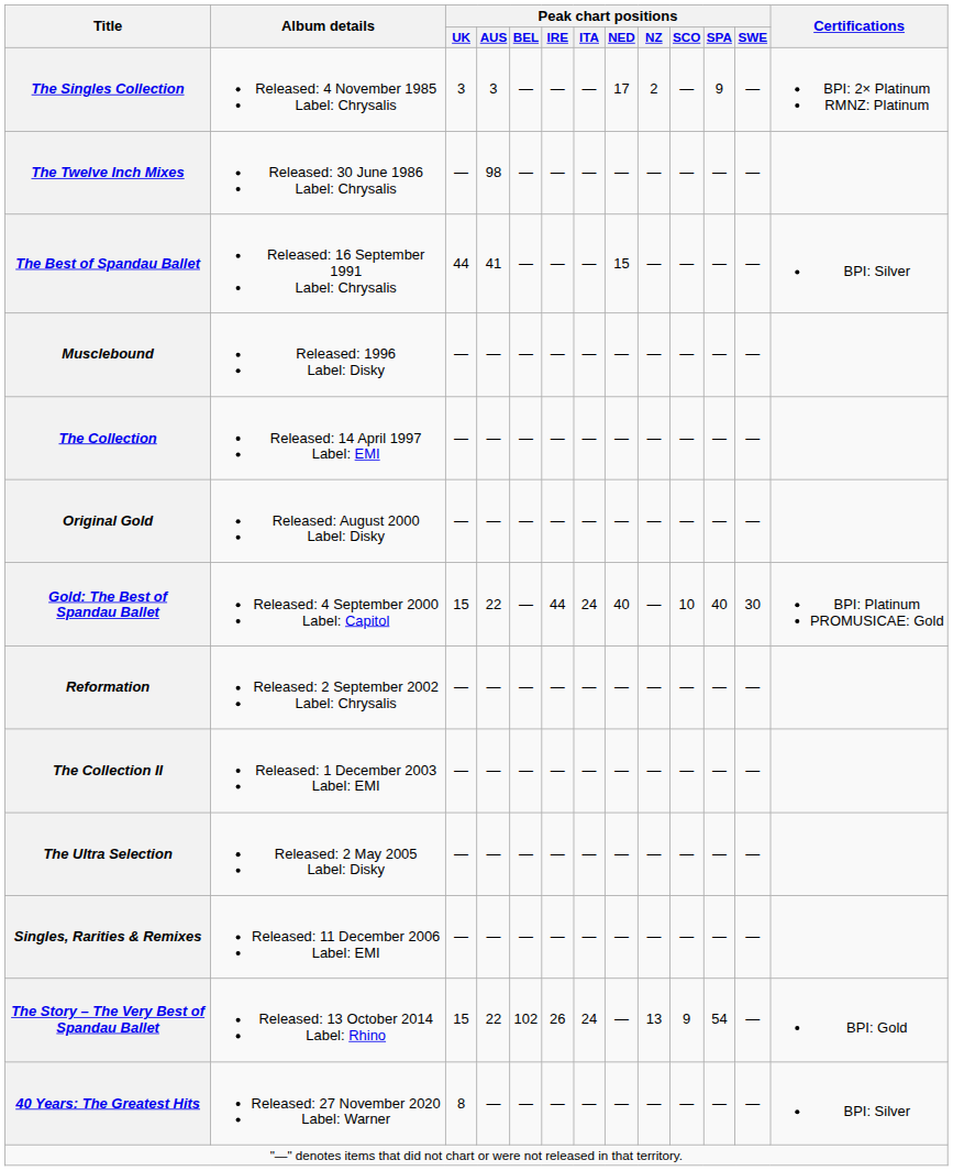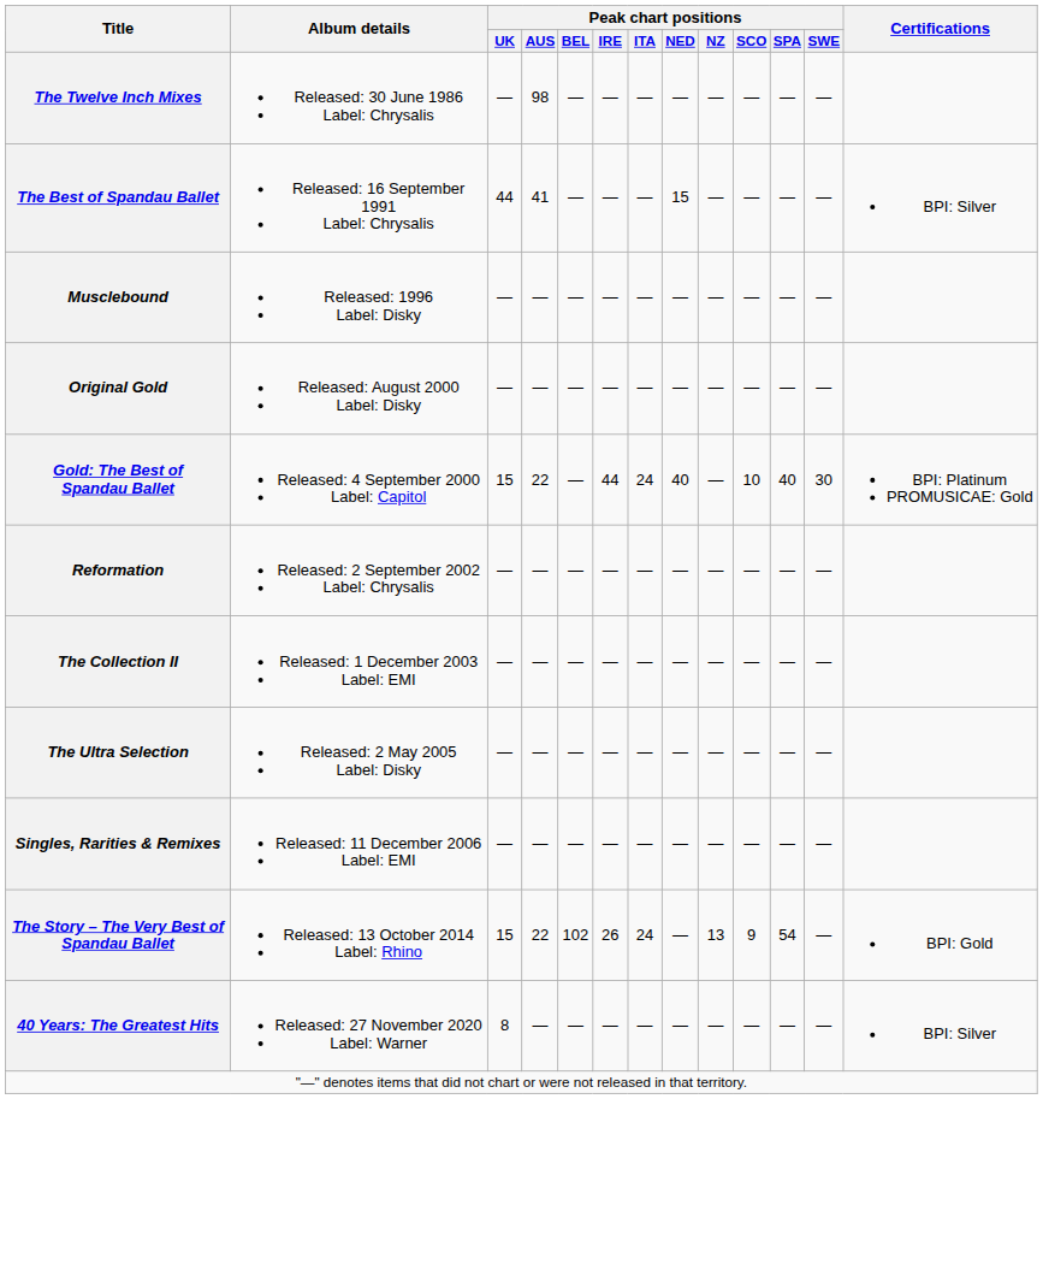 <table class="wikitable plainrowheaders" style="text-align:center;">
 <tr>
 <th scope="col" rowspan="2" style="width:14em;">Title</th>
 <th scope="col" rowspan="2" style="width:16em;">Album details</th>
 <th colspan="10" scope="col">Peak chart positions</th>
 <th rowspan="2" style="width:12em;"><a href='#'>Certifications</a></th>
 </tr>
 <tr>
 <th style="width:2em;font-size:90%;"><a href='#'>UK</a><br></th>
 <th style="width:2em;font-size:90%;"><a href='#'>AUS</a><br></th>
 <th style="width:2em;font-size:90%;"><a href='#'>BEL</a><br></th>
 <th style="width:2em;font-size:90%;"><a href='#'>IRE</a><br></th>
 <th style="width:2em;font-size:90%;"><a href='#'>ITA</a><br></th>
 <th style="width:2em;font-size:90%;"><a href='#'>NED</a><br></th>
 <th style="width:2em;font-size:90%;"><a href='#'>NZ</a><br></th>
 <th style="width:2em;font-size:90%;"><a href='#'>SCO</a><br></th>
 <th style="width:2em;font-size:90%;"><a href='#'>SPA</a><br></th>
 <th style="width:2em;font-size:90%;"><a href='#'>SWE</a><br></th>
-</tr>
-<tr>
-<th scope="row"><em><a href='#'>The Singles Collection</a></em></th>
-<td><br><ul><li>Released: 4 November 1985</li><li>Label: Chrysalis</li></ul></td>
-<td>3</td>
-<td>3</td>
-<td>—</td>
-<td>—</td>
-<td>—</td>
-<td>17</td>
-<td>2</td>
-<td>—</td>
-<td>9</td>
-<td>—</td>
-<td><br><ul><li>BPI: 2× Platinum</li><li>RMNZ: Platinum</li></ul></td>
 </tr>
 <tr>
 <th scope="row"><em><a href='#'>The Twelve Inch Mixes</a></em></th>
 <td><br><ul><li>Released: 30 June 1986</li><li>Label: Chrysalis</li></ul></td>
 <td>—</td>
 <td>98</td>
 <td>—</td>
 <td>—</td>
 <td>—</td>
 <td>—</td>
 <td>—</td>
 <td>—</td>
 <td>—</td>
 <td>—</td>
 <td></td>
 </tr>
 <tr>
 <th scope="row"><em><a href='#'>The Best of Spandau Ballet</a></em></th>
 <td><br><ul><li>Released: 16 September 1991</li><li>Label: Chrysalis</li></ul></td>
 <td>44</td>
 <td>41</td>
 <td>—</td>
 <td>—</td>
 <td>—</td>
 <td>15</td>
 <td>—</td>
 <td>—</td>
 <td>—</td>
 <td>—</td>
 <td><br><ul><li>BPI: Silver</li></ul></td>
 </tr>
 <tr>
 <th scope="row"><em>Musclebound</em></th>
 <td><br><ul><li>Released: 1996</li><li>Label: Disky</li></ul></td>
-<td>—</td>
-<td>—</td>
-<td>—</td>
-<td>—</td>
-<td>—</td>
-<td>—</td>
-<td>—</td>
-<td>—</td>
-<td>—</td>
-<td>—</td>
-<td></td>
-</tr>
-<tr>
-<th scope="row"><em><a href='#'>The Collection</a></em></th>
-<td><br><ul><li>Released: 14 April 1997</li><li>Label: <a href='#'>EMI</a></li></ul></td>
 <td>—</td>
 <td>—</td>
 <td>—</td>
 <td>—</td>
 <td>—</td>
 <td>—</td>
 <td>—</td>
 <td>—</td>
 <td>—</td>
 <td>—</td>
 <td></td>
 </tr>
 <tr>
 <th scope="row"><em>Original Gold</em></th>
 <td><br><ul><li>Released: August 2000</li><li>Label: Disky</li></ul></td>
 <td>—</td>
 <td>—</td>
 <td>—</td>
 <td>—</td>
 <td>—</td>
 <td>—</td>
 <td>—</td>
 <td>—</td>
 <td>—</td>
 <td>—</td>
 <td></td>
 </tr>
 <tr>
 <th scope="row"><em><a href='#'>Gold: The Best of<br>Spandau Ballet</a></em></th>
 <td><br><ul><li>Released: 4 September 2000</li><li>Label: <a href='#'>Capitol</a></li></ul></td>
 <td>15</td>
 <td>22</td>
 <td>—</td>
 <td>44</td>
 <td>24</td>
 <td>40</td>
 <td>—</td>
 <td>10</td>
 <td>40</td>
 <td>30</td>
 <td><br><ul><li>BPI: Platinum</li><li>PROMUSICAE: Gold</li></ul></td>
 </tr>
 <tr>
 <th scope="row"><em>Reformation</em></th>
 <td><br><ul><li>Released: 2 September 2002</li><li>Label: Chrysalis</li></ul></td>
 <td>—</td>
 <td>—</td>
 <td>—</td>
 <td>—</td>
 <td>—</td>
 <td>—</td>
 <td>—</td>
 <td>—</td>
 <td>—</td>
 <td>—</td>
 <td></td>
 </tr>
 <tr>
 <th scope="row"><em>The Collection II</em></th>
 <td><br><ul><li>Released: 1 December 2003</li><li>Label: EMI</li></ul></td>
 <td>—</td>
 <td>—</td>
 <td>—</td>
 <td>—</td>
 <td>—</td>
 <td>—</td>
 <td>—</td>
 <td>—</td>
 <td>—</td>
 <td>—</td>
 <td></td>
 </tr>
 <tr>
 <th scope="row"><em>The Ultra Selection</em></th>
 <td><br><ul><li>Released: 2 May 2005</li><li>Label: Disky</li></ul></td>
 <td>—</td>
 <td>—</td>
 <td>—</td>
 <td>—</td>
 <td>—</td>
 <td>—</td>
 <td>—</td>
 <td>—</td>
 <td>—</td>
 <td>—</td>
 <td></td>
 </tr>
 <tr>
 <th scope="row"><em>Singles, Rarities & Remixes</em></th>
 <td><br><ul><li>Released: 11 December 2006</li><li>Label: EMI</li></ul></td>
 <td>—</td>
 <td>—</td>
 <td>—</td>
 <td>—</td>
 <td>—</td>
 <td>—</td>
 <td>—</td>
 <td>—</td>
 <td>—</td>
 <td>—</td>
 <td></td>
 </tr>
 <tr>
 <th scope="row"><em><a href='#'>The Story – The Very Best of Spandau Ballet</a></em></th>
 <td><br><ul><li>Released: 13 October 2014</li><li>Label: <a href='#'>Rhino</a></li></ul></td>
 <td>15</td>
 <td>22</td>
 <td>102</td>
 <td>26</td>
 <td>24</td>
 <td>—</td>
 <td>13</td>
 <td>9</td>
 <td>54</td>
 <td>—</td>
 <td><br><ul><li>BPI: Gold</li></ul></td>
 </tr>
 <tr>
 <th scope="row"><em><a href='#'>40 Years: The Greatest Hits</a></em></th>
 <td><br><ul><li>Released: 27 November 2020</li><li>Label: Warner</li></ul></td>
 <td>8</td>
 <td>—</td>
 <td>—</td>
 <td>—</td>
 <td>—</td>
 <td>—</td>
 <td>—</td>
 <td>—</td>
 <td>—</td>
 <td>—</td>
 <td><br><ul><li>BPI: Silver</li></ul></td>
 </tr>
 <tr>
 <td colspan="13" align="center" style="font-size:90%">"—" denotes items that did not chart or were not released in that territory.</td>
 </tr>
 </table>
